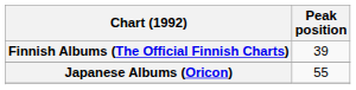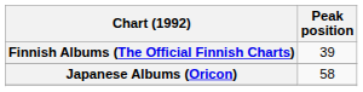 <table class="wikitable sortable plainrowheaders" style="text-align:center">
 <tr>
 <th scope="col">Chart (1992)</th>
 <th scope="col">Peak<br> position</th>
 </tr>
 <tr>
 <th scope="row">Finnish Albums (<a href='#'>The Official Finnish Charts</a>)</th>
 <td align="center">39</td>
 </tr>
 <tr>
 </tr>
 <tr>
 <th scope="row">Japanese Albums (<a href='#'>Oricon</a>)</th>
-<td align="center">55</td>
+<td align="center">58</td>
 </tr>
 <tr>
 </tr>
 <tr>
 </tr>
 </table>
